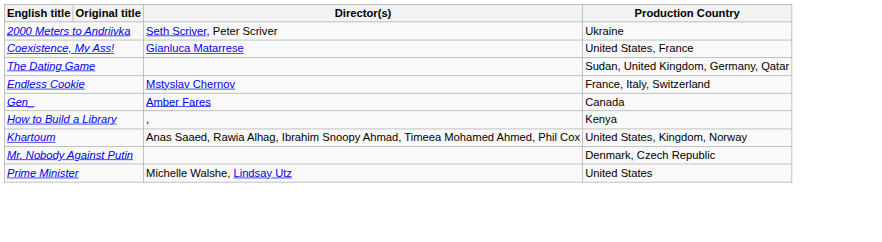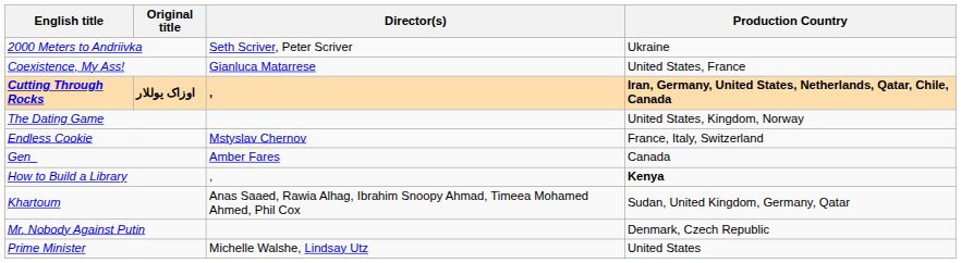 <table class="wikitable plainrowheaders" style="margin-bottom:4px">
 <tr>
 <th scope="col">English title</th>
 <th scope="col">Original title</th>
 <th scope="col">Director(s)</th>
 <th scope="col">Production Country</th>
 </tr>
 <tr>
 <td colspan="2" scope="row"><em><a href='#'>2000 Meters to Andriivka</a></em></td>
 <td><a href='#'>Seth Scriver</a>, Peter Scriver</td>
 <td>Ukraine</td>
 </tr>
 <tr>
 <td colspan="2" scope="row"><em><a href='#'>Coexistence, My Ass!</a></em></td>
 <td><a href='#'>Gianluca Matarrese</a></td>
 <td>United States, France</td>
 </tr>
+<tr style="background:#FFDEAD;">
+<td scope="row"><strong><em><a href='#'>Cutting Through Rocks</a></em></strong></td>
+<td><strong>اوزاک یوللار</strong></td>
+<td><strong>, </strong></td>
+<td><strong>Iran, Germany, United States, Netherlands, Qatar, Chile, Canada</strong></td>
+</tr>
 <tr>
 <td colspan="2" scope="row"><em><a href='#'>The Dating Game</a></em></td>
 <td></td>
-<td>Sudan, United Kingdom, Germany, Qatar</td>
+<td>United States, Kingdom, Norway</td>
 </tr>
 <tr>
 <td colspan="2" scope="row"><em><a href='#'>Endless Cookie</a></em></td>
 <td><a href='#'>Mstyslav Chernov</a></td>
 <td>France, Italy, Switzerland</td>
 </tr>
 <tr>
 <td colspan="2" scope="row"><em><a href='#'>Gen_</a></em></td>
 <td><a href='#'>Amber Fares</a></td>
 <td>Canada</td>
 </tr>
 <tr>
 <td colspan="2" scope="row"><em><a href='#'>How to Build a Library</a></em></td>
 <td>, </td>
-<td>Kenya</td>
+<td><strong>Kenya</strong></td>
 </tr>
 <tr>
 <td colspan="2" scope="row"><em><a href='#'>Khartoum</a></em></td>
 <td>Anas Saaed, Rawia Alhag, Ibrahim Snoopy Ahmad, Timeea Mohamed Ahmed, Phil Cox</td>
-<td>United States, Kingdom, Norway</td>
+<td>Sudan, United Kingdom, Germany, Qatar</td>
 </tr>
 <tr>
 <td colspan="2" scope="row"><em><a href='#'>Mr. Nobody Against Putin</a></em></td>
 <td></td>
 <td>Denmark, Czech Republic</td>
 </tr>
 <tr>
 <td colspan="2" scope="row"><em><a href='#'>Prime Minister</a></em></td>
 <td>Michelle Walshe, <a href='#'>Lindsay Utz</a></td>
 <td>United States</td>
 </tr>
 </table>
